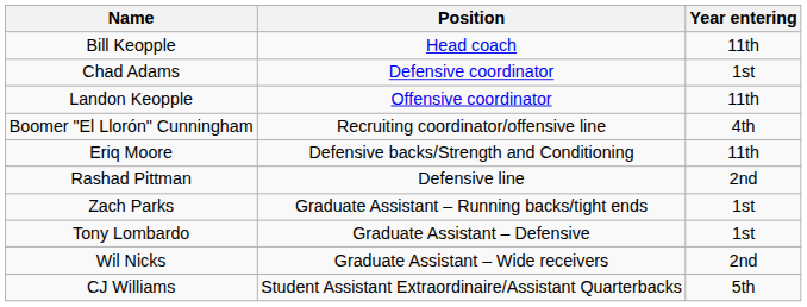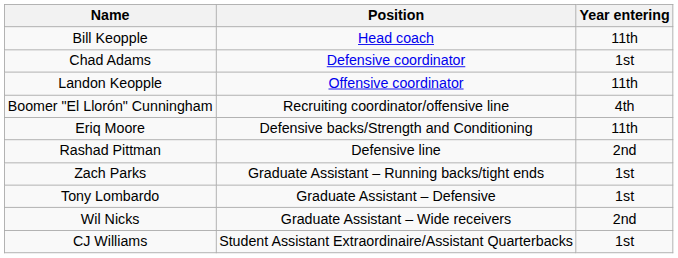 <table class="wikitable" style="text-align:center; white-space:nowrap;">
 <tr>
 <th>Name</th>
 <th>Position</th>
 <th>Year entering</th>
 </tr>
 <tr>
 <td>Bill Keopple</td>
 <td><a href='#'>Head coach</a></td>
 <td>11th</td>
 </tr>
 <tr>
 <td>Chad Adams</td>
 <td><a href='#'>Defensive coordinator</a></td>
 <td>1st</td>
 </tr>
 <tr>
 <td>Landon Keopple</td>
 <td><a href='#'>Offensive coordinator</a></td>
 <td>11th</td>
 </tr>
 <tr>
 <td>Boomer "El Llorón" Cunningham</td>
 <td>Recruiting coordinator/offensive line</td>
 <td>4th</td>
 </tr>
 <tr>
 <td>Eriq Moore</td>
 <td>Defensive backs/Strength and Conditioning</td>
 <td>11th</td>
 </tr>
 <tr>
 <td>Rashad Pittman</td>
 <td>Defensive line</td>
 <td>2nd</td>
 </tr>
 <tr>
 <td>Zach Parks</td>
 <td>Graduate Assistant – Running backs/tight ends</td>
 <td>1st</td>
 </tr>
 <tr>
 <td>Tony Lombardo</td>
 <td>Graduate Assistant – Defensive</td>
 <td>1st</td>
 </tr>
 <tr>
 <td>Wil Nicks</td>
 <td>Graduate Assistant – Wide receivers</td>
 <td>2nd</td>
 </tr>
 <tr>
 <td>CJ Williams</td>
 <td>Student Assistant Extraordinaire/Assistant Quarterbacks</td>
-<td>5th</td>
+<td>1st</td>
 </tr>
 </table>
